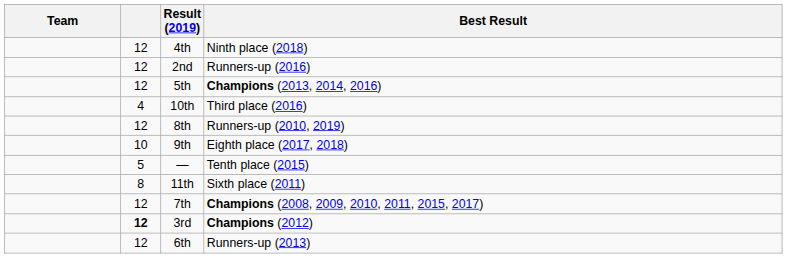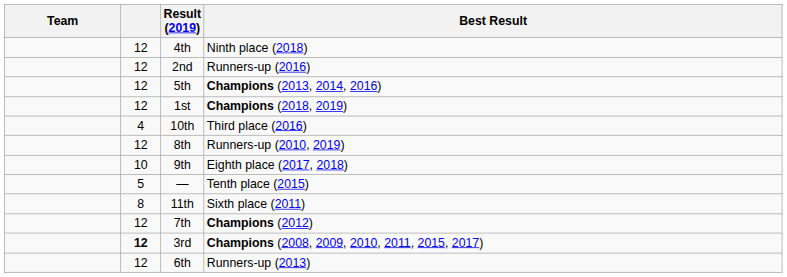 <table class="wikitable sortable plainrowheaders" style="width:80%;">
 <tr>
 <th style="width:9em;">Team</th>
 <th></th>
 <th style="width:3em;">Result (<a href='#'>2019</a>)</th>
 <th>Best Result</th>
 </tr>
 <tr>
 <td align=left></td>
 <td align=center>12</td>
 <td align=center>4th</td>
 <td align=left>Ninth place (<a href='#'>2018</a>)</td>
 </tr>
 <tr>
 <td align=left></td>
 <td align=center>12</td>
 <td align=center>2nd</td>
 <td align=left>Runners-up (<a href='#'>2016</a>)</td>
 </tr>
 <tr>
 <td align=left></td>
 <td align=center>12</td>
 <td align=center>5th</td>
 <td align=left><strong>Champions</strong> (<a href='#'>2013</a>, <a href='#'>2014</a>, <a href='#'>2016</a>)</td>
+</tr>
+<tr>
+<td align=left></td>
+<td align=center>12</td>
+<td align=center>1st</td>
+<td align=left><strong>Champions</strong> (<a href='#'>2018</a>, <a href='#'>2019</a>)</td>
 </tr>
 <tr>
 <td align=left></td>
 <td align=center>4</td>
 <td align=center>10th</td>
 <td align=left>Third place (<a href='#'>2016</a>)</td>
 </tr>
 <tr>
 <td align=left></td>
 <td align=center>12</td>
 <td align=center>8th</td>
 <td align=left>Runners-up (<a href='#'>2010</a>, <a href='#'>2019</a>)</td>
 </tr>
 <tr>
 <td align=left></td>
 <td align=center>10</td>
 <td align=center>9th</td>
 <td align=left>Eighth place (<a href='#'>2017</a>, <a href='#'>2018</a>)</td>
 </tr>
 <tr>
 <td align=left></td>
 <td align=center>5</td>
 <td align=center>—</td>
 <td align=left>Tenth place (<a href='#'>2015</a>)</td>
 </tr>
 <tr>
 <td align=left></td>
 <td align=center>8</td>
 <td align=center>11th</td>
 <td align=left>Sixth place (<a href='#'>2011</a>)</td>
 </tr>
 <tr>
 <td align=left></td>
 <td align=center>12</td>
 <td align=center>7th</td>
-<td align=left><strong>Champions</strong> (<a href='#'>2008</a>, <a href='#'>2009</a>, <a href='#'>2010</a>, <a href='#'>2011</a>, <a href='#'>2015</a>, <a href='#'>2017</a>)</td>
+<td align=left><strong>Champions</strong> (<a href='#'>2012</a>)</td>
 </tr>
 <tr>
 <td align=left></td>
 <td align=center><strong>12</strong></td>
 <td align=center>3rd</td>
-<td align=left><strong>Champions</strong> (<a href='#'>2012</a>)</td>
+<td align=left><strong>Champions</strong> (<a href='#'>2008</a>, <a href='#'>2009</a>, <a href='#'>2010</a>, <a href='#'>2011</a>, <a href='#'>2015</a>, <a href='#'>2017</a>)</td>
 </tr>
 <tr>
 <td align=left></td>
 <td align=center>12</td>
 <td align=center>6th</td>
 <td align=left>Runners-up (<a href='#'>2013</a>)</td>
 </tr>
 </table>
